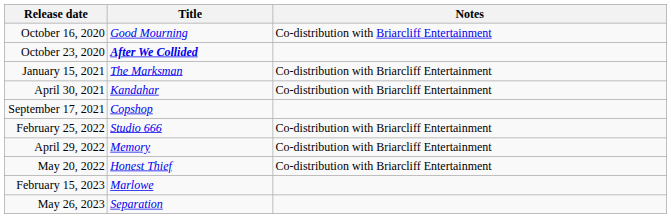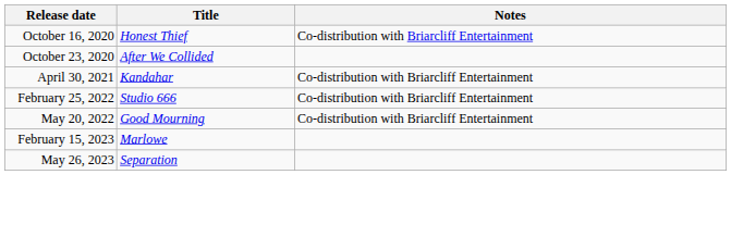 <table class="wikitable sortable" style="width:100%;">
 <tr>
 <th scope="col" style="width:130px;">Release date</th>
 <th>Title</th>
 <th>Notes</th>
 </tr>
 <tr>
 <td style="text-align:right;">October 16, 2020</td>
-<td><em><a href='#'>Good Mourning</a></em></td>
+<td><em><a href='#'>Honest Thief</a></em></td>
 <td>Co-distribution with <a href='#'>Briarcliff Entertainment</a></td>
 </tr>
 <tr>
 <td style="text-align:right;">October 23, 2020</td>
-<td><strong><em><a href='#'>After We Collided</a></em></strong></td>
+<td><em><a href='#'>After We Collided</a></em></td>
 <td></td>
-</tr>
-<tr>
-<td style="text-align:right;">January 15, 2021</td>
-<td><em><a href='#'>The Marksman</a></em></td>
-<td>Co-distribution with Briarcliff Entertainment</td>
 </tr>
 <tr>
 <td style="text-align:right;">April 30, 2021</td>
 <td><em><a href='#'>Kandahar</a></em></td>
 <td>Co-distribution with Briarcliff Entertainment</td>
 </tr>
 <tr>
-<td style="text-align:right;">September 17, 2021</td>
-<td><em><a href='#'>Copshop</a></em></td>
-<td></td>
-</tr>
-<tr>
 <td style="text-align:right;">February 25, 2022</td>
 <td><em><a href='#'>Studio 666</a></em></td>
 <td>Co-distribution with Briarcliff Entertainment</td>
 </tr>
 <tr>
-<td style="text-align:right;">April 29, 2022</td>
-<td><em><a href='#'>Memory</a></em></td>
-<td>Co-distribution with Briarcliff Entertainment</td>
-</tr>
-<tr>
 <td style="text-align:right;">May 20, 2022</td>
-<td><em><a href='#'>Honest Thief</a></em></td>
+<td><em><a href='#'>Good Mourning</a></em></td>
 <td>Co-distribution with Briarcliff Entertainment</td>
 </tr>
 <tr>
 <td style="text-align:right;">February 15, 2023</td>
 <td><em><a href='#'>Marlowe</a></em></td>
 <td></td>
 </tr>
 <tr>
 <td style="text-align:right;">May 26, 2023</td>
 <td><em><a href='#'>Separation</a></em></td>
 <td></td>
 </tr>
 </table>
